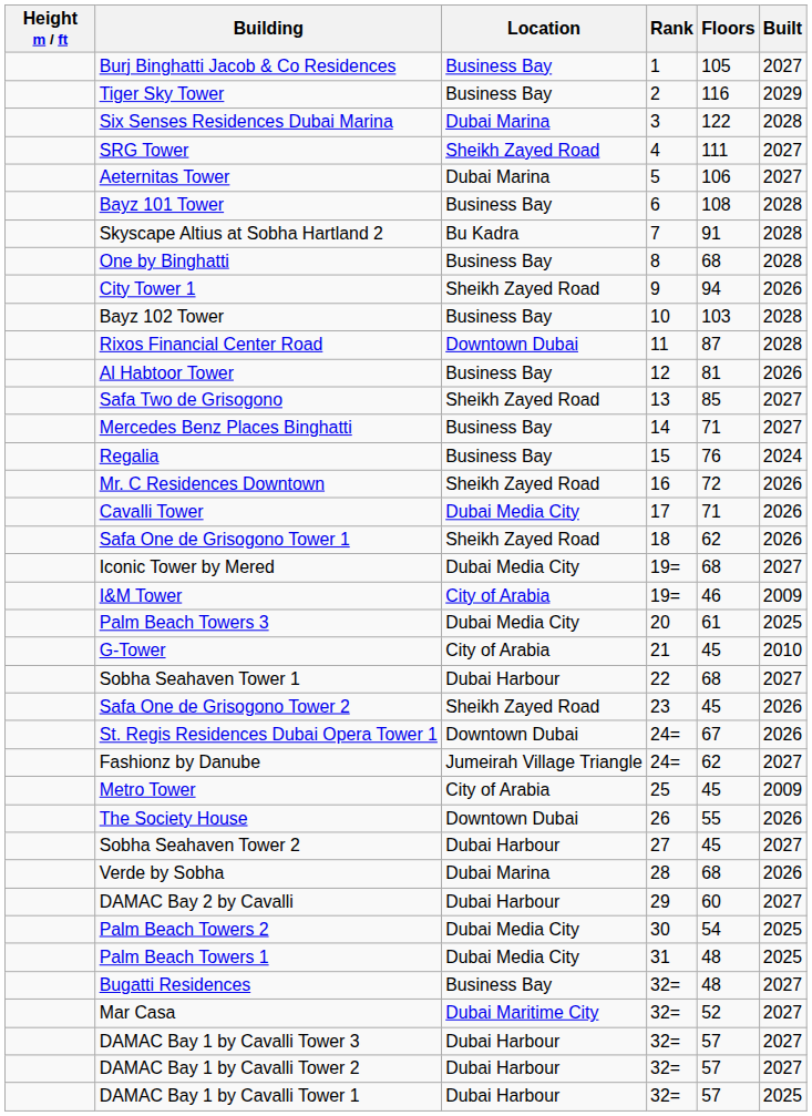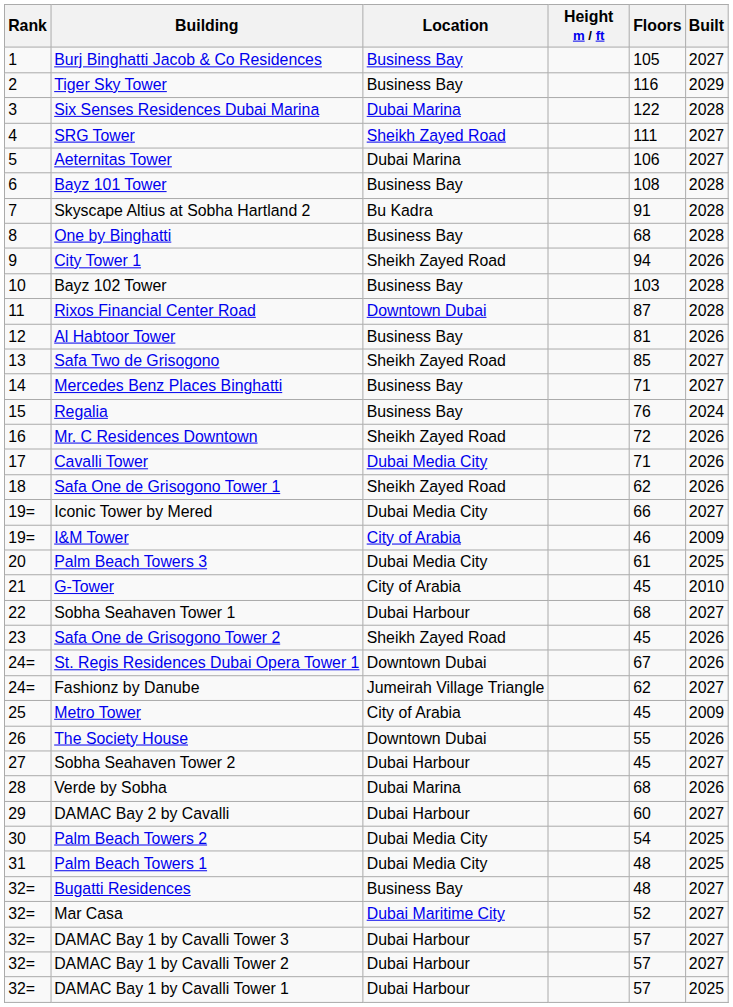 <table class="wikitable sortable">
 <tr>
-<th width="75">Height<br><small><a href='#'>m</a> / <a href='#'>ft</a></small></th>
+<th>Rank</th>
 <th>Building</th>
 <th>Location</th>
-<th>Rank</th>
+<th width="75">Height<br><small><a href='#'>m</a> / <a href='#'>ft</a></small></th>
 <th>Floors</th>
 <th>Built</th>
 </tr>
 <tr>
-<td></td>
+<td>1</td>
 <td><a href='#'>Burj Binghatti Jacob & Co Residences</a></td>
 <td><a href='#'>Business Bay</a></td>
-<td>1</td>
+<td></td>
 <td>105</td>
 <td>2027</td>
 </tr>
 <tr>
-<td></td>
+<td>2</td>
 <td><a href='#'>Tiger Sky Tower</a></td>
 <td>Business Bay</td>
-<td>2</td>
+<td></td>
 <td>116</td>
 <td>2029</td>
 </tr>
 <tr>
-<td></td>
+<td>3</td>
 <td><a href='#'>Six Senses Residences Dubai Marina</a></td>
 <td><a href='#'>Dubai Marina</a></td>
-<td>3</td>
+<td></td>
 <td>122</td>
 <td>2028</td>
 </tr>
 <tr>
-<td></td>
+<td>4</td>
 <td><a href='#'>SRG Tower</a></td>
 <td><a href='#'>Sheikh Zayed Road</a></td>
-<td>4</td>
+<td></td>
 <td>111</td>
 <td>2027</td>
 </tr>
 <tr>
-<td></td>
+<td>5</td>
 <td><a href='#'>Aeternitas Tower</a></td>
 <td>Dubai Marina</td>
-<td>5</td>
+<td></td>
 <td>106</td>
 <td>2027</td>
 </tr>
 <tr>
-<td></td>
+<td>6</td>
 <td><a href='#'>Bayz 101 Tower</a></td>
 <td>Business Bay</td>
-<td>6</td>
+<td></td>
 <td>108</td>
 <td>2028</td>
 </tr>
 <tr>
-<td></td>
+<td>7</td>
 <td>Skyscape Altius at Sobha Hartland 2</td>
 <td>Bu Kadra</td>
-<td>7</td>
+<td></td>
 <td>91</td>
 <td>2028</td>
 </tr>
 <tr>
-<td></td>
+<td>8</td>
 <td><a href='#'>One by Binghatti</a></td>
 <td>Business Bay</td>
-<td>8</td>
+<td></td>
 <td>68</td>
 <td>2028</td>
 </tr>
 <tr>
-<td></td>
+<td>9</td>
 <td><a href='#'>City Tower 1</a></td>
 <td>Sheikh Zayed Road</td>
-<td>9</td>
+<td></td>
 <td>94</td>
 <td>2026</td>
 </tr>
 <tr>
-<td></td>
+<td>10</td>
 <td>Bayz 102 Tower</td>
 <td>Business Bay</td>
-<td>10</td>
+<td></td>
 <td>103</td>
 <td>2028</td>
 </tr>
 <tr>
-<td></td>
+<td>11</td>
 <td><a href='#'>Rixos Financial Center Road</a></td>
 <td><a href='#'>Downtown Dubai</a></td>
-<td>11</td>
+<td></td>
 <td>87</td>
 <td>2028</td>
 </tr>
 <tr>
-<td></td>
+<td>12</td>
 <td><a href='#'>Al Habtoor Tower</a></td>
 <td>Business Bay</td>
-<td>12</td>
+<td></td>
 <td>81</td>
 <td>2026</td>
 </tr>
 <tr>
-<td></td>
+<td>13</td>
 <td><a href='#'>Safa Two de Grisogono</a></td>
 <td>Sheikh Zayed Road</td>
-<td>13</td>
+<td></td>
 <td>85</td>
 <td>2027</td>
 </tr>
 <tr>
-<td></td>
+<td>14</td>
 <td><a href='#'>Mercedes Benz Places Binghatti</a></td>
 <td>Business Bay</td>
-<td>14</td>
+<td></td>
 <td>71</td>
 <td>2027</td>
 </tr>
 <tr>
-<td></td>
+<td>15</td>
 <td><a href='#'>Regalia</a></td>
 <td>Business Bay</td>
-<td>15</td>
+<td></td>
 <td>76</td>
 <td>2024</td>
 </tr>
 <tr>
-<td></td>
+<td>16</td>
 <td><a href='#'>Mr. C Residences Downtown</a></td>
 <td>Sheikh Zayed Road</td>
-<td>16</td>
+<td></td>
 <td>72</td>
 <td>2026</td>
 </tr>
 <tr>
-<td></td>
+<td>17</td>
 <td><a href='#'>Cavalli Tower</a></td>
 <td><a href='#'>Dubai Media City</a></td>
-<td>17</td>
+<td></td>
 <td>71</td>
 <td>2026</td>
 </tr>
 <tr>
-<td></td>
+<td>18</td>
 <td><a href='#'>Safa One de Grisogono Tower 1</a></td>
 <td>Sheikh Zayed Road</td>
-<td>18</td>
+<td></td>
 <td>62</td>
 <td>2026</td>
 </tr>
 <tr>
-<td></td>
+<td>19=</td>
 <td>Iconic Tower by Mered</td>
 <td>Dubai Media City</td>
+<td></td>
+<td>66</td>
+<td>2027</td>
+</tr>
+<tr>
 <td>19=</td>
+<td><a href='#'>I&M Tower</a></td>
+<td><a href='#'>City of Arabia</a></td>
+<td></td>
+<td>46</td>
+<td>2009</td>
+</tr>
+<tr>
+<td>20</td>
+<td><a href='#'>Palm Beach Towers 3</a></td>
+<td>Dubai Media City</td>
+<td></td>
+<td>61</td>
+<td>2025</td>
+</tr>
+<tr>
+<td>21</td>
+<td><a href='#'>G-Tower</a></td>
+<td>City of Arabia</td>
+<td></td>
+<td>45</td>
+<td>2010</td>
+</tr>
+<tr>
+<td>22</td>
+<td>Sobha Seahaven Tower 1</td>
+<td>Dubai Harbour</td>
+<td></td>
 <td>68</td>
 <td>2027</td>
 </tr>
 <tr>
-<td></td>
-<td><a href='#'>I&M Tower</a></td>
-<td><a href='#'>City of Arabia</a></td>
-<td>19=</td>
-<td>46</td>
-<td>2009</td>
-</tr>
-<tr>
-<td></td>
-<td><a href='#'>Palm Beach Towers 3</a></td>
-<td>Dubai Media City</td>
-<td>20</td>
-<td>61</td>
-<td>2025</td>
-</tr>
-<tr>
-<td></td>
-<td><a href='#'>G-Tower</a></td>
-<td>City of Arabia</td>
-<td>21</td>
-<td>45</td>
-<td>2010</td>
-</tr>
-<tr>
-<td></td>
-<td>Sobha Seahaven Tower 1</td>
-<td>Dubai Harbour</td>
-<td>22</td>
-<td>68</td>
-<td>2027</td>
-</tr>
-<tr>
-<td></td>
+<td>23</td>
 <td><a href='#'>Safa One de Grisogono Tower 2</a></td>
 <td>Sheikh Zayed Road</td>
-<td>23</td>
+<td></td>
 <td>45</td>
 <td>2026</td>
 </tr>
 <tr>
-<td></td>
+<td>24=</td>
 <td><a href='#'>St. Regis Residences Dubai Opera Tower 1</a></td>
 <td>Downtown Dubai</td>
-<td>24=</td>
+<td></td>
 <td>67</td>
 <td>2026</td>
 </tr>
 <tr>
-<td></td>
+<td>24=</td>
 <td>Fashionz by Danube</td>
 <td>Jumeirah Village Triangle</td>
-<td>24=</td>
+<td></td>
 <td>62</td>
 <td>2027</td>
 </tr>
 <tr>
-<td></td>
+<td>25</td>
 <td><a href='#'>Metro Tower</a></td>
 <td>City of Arabia</td>
-<td>25</td>
+<td></td>
 <td>45</td>
 <td>2009</td>
 </tr>
 <tr>
-<td></td>
+<td>26</td>
 <td><a href='#'>The Society House</a></td>
 <td>Downtown Dubai</td>
-<td>26</td>
+<td></td>
 <td>55</td>
 <td>2026</td>
 </tr>
 <tr>
-<td></td>
+<td>27</td>
 <td>Sobha Seahaven Tower 2</td>
 <td>Dubai Harbour</td>
-<td>27</td>
+<td></td>
 <td>45</td>
 <td>2027</td>
 </tr>
 <tr>
-<td></td>
+<td>28</td>
 <td>Verde by Sobha</td>
 <td>Dubai Marina</td>
-<td>28</td>
+<td></td>
 <td>68</td>
 <td>2026</td>
 </tr>
 <tr>
-<td></td>
+<td>29</td>
 <td>DAMAC Bay 2 by Cavalli</td>
 <td>Dubai Harbour</td>
-<td>29</td>
+<td></td>
 <td>60</td>
 <td>2027</td>
 </tr>
 <tr>
-<td></td>
+<td>30</td>
 <td><a href='#'>Palm Beach Towers 2</a></td>
 <td>Dubai Media City</td>
-<td>30</td>
+<td></td>
 <td>54</td>
 <td>2025</td>
 </tr>
 <tr>
-<td></td>
+<td>31</td>
 <td><a href='#'>Palm Beach Towers 1</a></td>
 <td>Dubai Media City</td>
-<td>31</td>
+<td></td>
 <td>48</td>
 <td>2025</td>
 </tr>
 <tr>
-<td></td>
+<td>32=</td>
 <td><a href='#'>Bugatti Residences</a></td>
 <td>Business Bay</td>
-<td>32=</td>
+<td></td>
 <td>48</td>
 <td>2027</td>
 </tr>
 <tr>
-<td></td>
+<td>32=</td>
 <td>Mar Casa</td>
 <td><a href='#'>Dubai Maritime City</a></td>
-<td>32=</td>
+<td></td>
 <td>52</td>
 <td>2027</td>
 </tr>
 <tr>
-<td></td>
+<td>32=</td>
 <td>DAMAC Bay 1 by Cavalli Tower 3</td>
 <td>Dubai Harbour</td>
-<td>32=</td>
+<td></td>
 <td>57</td>
 <td>2027</td>
 </tr>
 <tr>
-<td></td>
+<td>32=</td>
 <td>DAMAC Bay 1 by Cavalli Tower 2</td>
 <td>Dubai Harbour</td>
-<td>32=</td>
+<td></td>
 <td>57</td>
 <td>2027</td>
 </tr>
 <tr>
-<td></td>
+<td>32=</td>
 <td>DAMAC Bay 1 by Cavalli Tower 1</td>
 <td>Dubai Harbour</td>
-<td>32=</td>
+<td></td>
 <td>57</td>
 <td>2025</td>
 </tr>
 </table>
